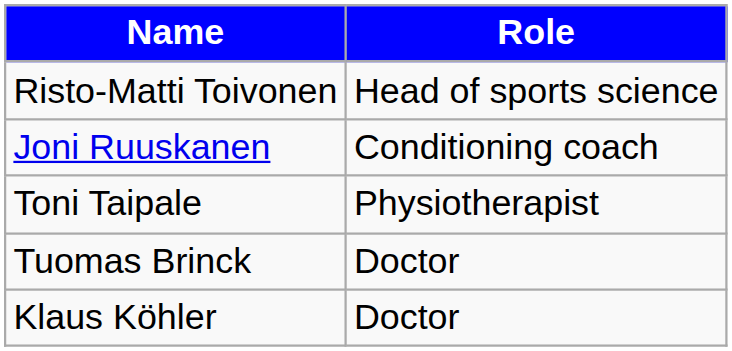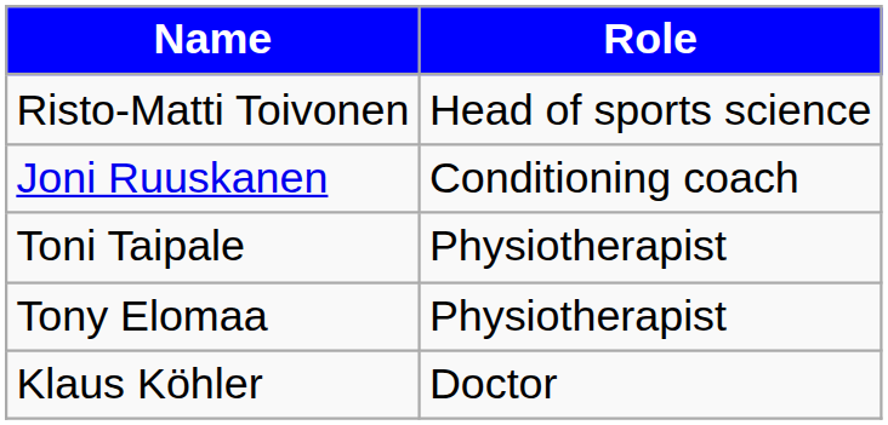 <table class="wikitable">
 <tr>
 <th style="color:#FFFFFF; background:#0000FF;">Name</th>
 <th style="color:#FFFFFF; background:#0000FF;">Role</th>
 </tr>
 <tr>
 <td> Risto-Matti Toivonen</td>
 <td>Head of sports science</td>
 </tr>
 <tr>
 <td> <a href='#'>Joni Ruuskanen</a></td>
 <td>Conditioning coach</td>
 </tr>
 <tr>
 <td> Toni Taipale</td>
 <td>Physiotherapist</td>
 </tr>
 <tr>
-<td> Tuomas Brinck</td>
-<td>Doctor</td>
+<td> Tony Elomaa</td>
+<td>Physiotherapist</td>
 </tr>
 <tr>
 <td> Klaus Köhler</td>
 <td>Doctor</td>
 </tr>
 </table>
